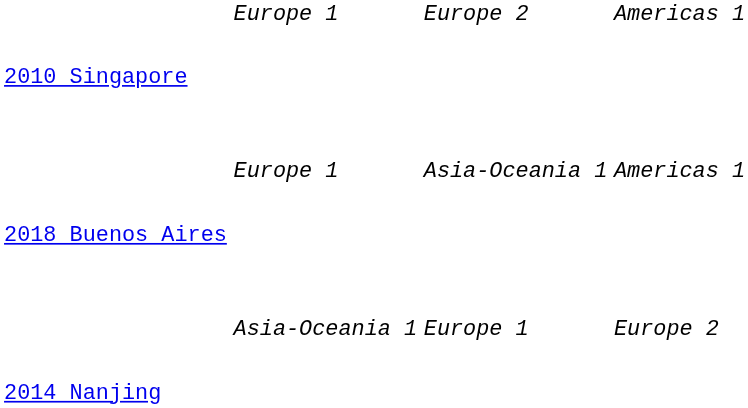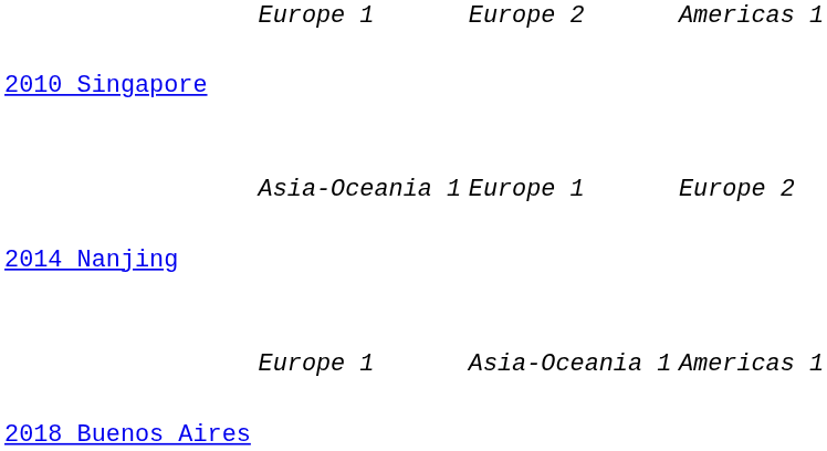 <table>
 <tr>
 <td><a href='#'>2010 Singapore</a></td>
 <td><em>Europe 1</em><br><br><br><br><br><br></td>
 <td><em>Europe 2</em><br><br><br><br><br><br></td>
 <td><em>Americas 1</em><br><br><br><br><br><br></td>
 </tr>
 <tr>
+<td><a href='#'>2014 Nanjing</a></td>
+<td><em>Asia-Oceania 1</em><br><br><br><br><br><br></td>
+<td><em>Europe 1</em><br><br><br><br><br><br></td>
+<td><em>Europe 2</em><br><br><br><br><br><br></td>
+</tr>
+<tr>
 <td><a href='#'>2018 Buenos Aires</a></td>
 <td><em>Europe 1</em><br><br><br> <br><br><br></td>
 <td><em>Asia-Oceania 1</em><br> <br><br>  <br><br><br></td>
 <td><em>Americas 1</em><br><br><br> <br><br> <br></td>
 </tr>
-<tr>
-<td><a href='#'>2014 Nanjing</a></td>
-<td><em>Asia-Oceania 1</em><br><br><br><br><br><br></td>
-<td><em>Europe 1</em><br><br><br><br><br><br></td>
-<td><em>Europe 2</em><br><br><br><br><br><br></td>
-</tr>
 </table>
